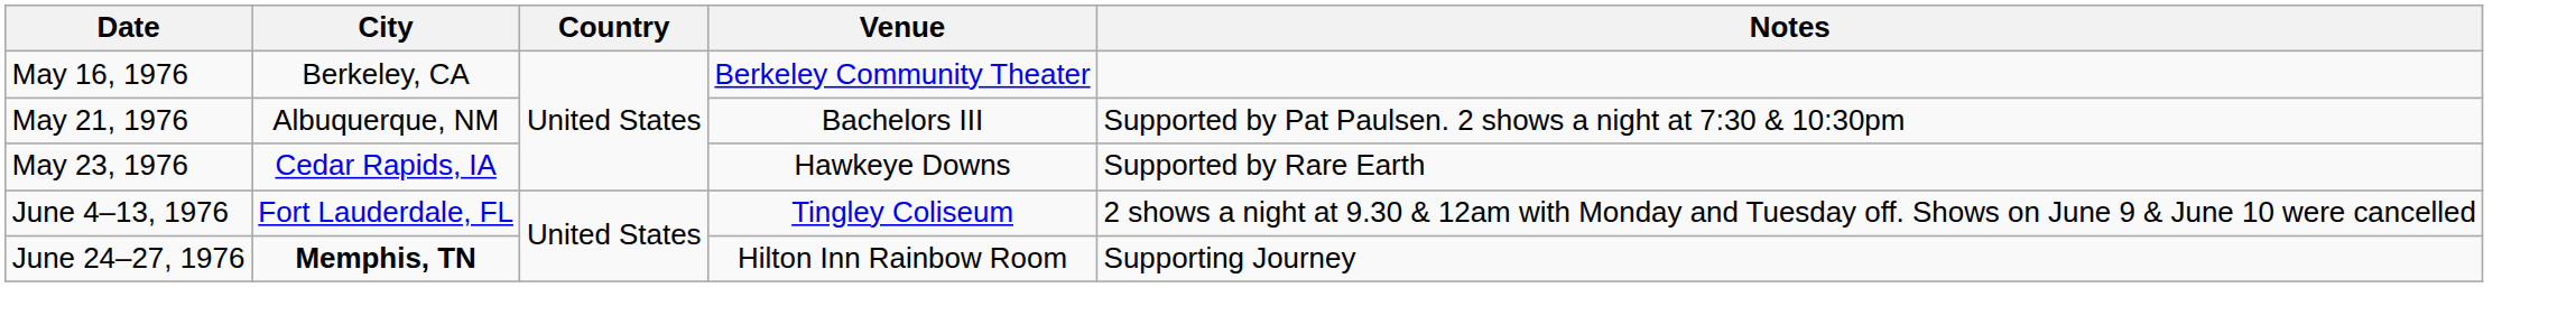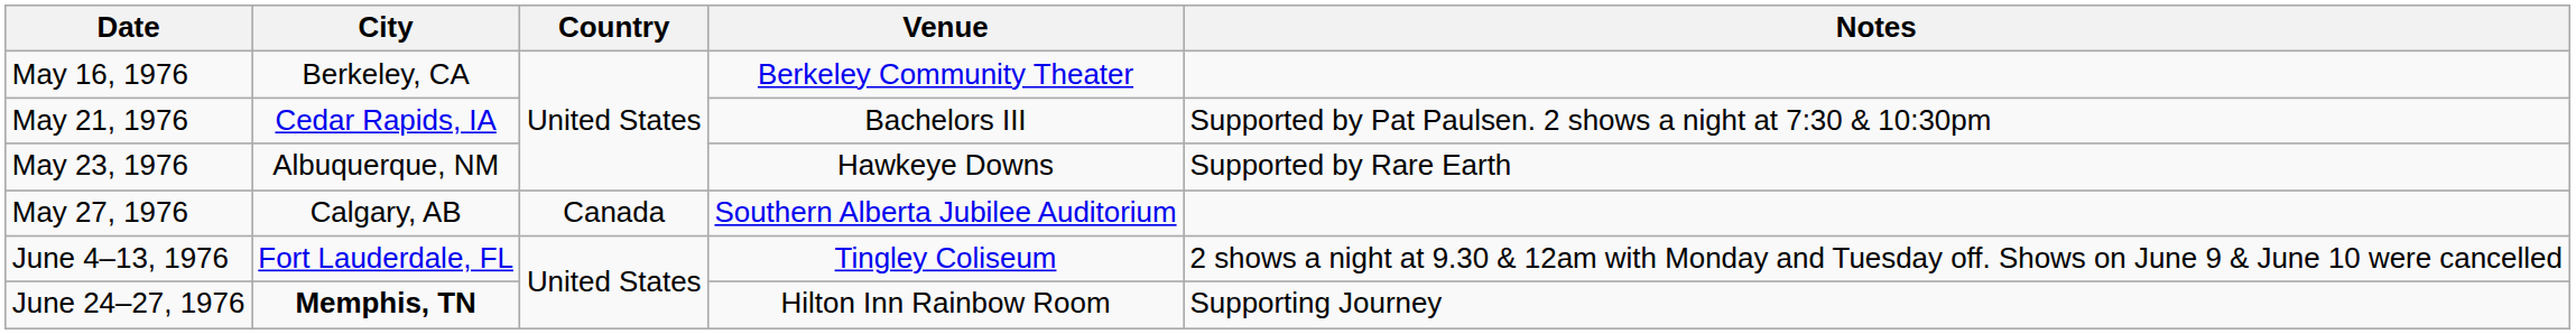 <table class="wikitable">
 <tr>
 <th>Date</th>
 <th>City</th>
 <th>Country</th>
 <th>Venue</th>
 <th>Notes</th>
 </tr>
 <tr>
 <td>May 16, 1976</td>
 <td align="center">Berkeley, CA</td>
 <td align="center" rowspan="3">United States</td>
 <td align="center"><a href='#'>Berkeley Community Theater</a></td>
 <td></td>
 </tr>
 <tr>
 <td>May 21, 1976</td>
-<td align="center">Albuquerque, NM</td>
+<td align="center"><a href='#'>Cedar Rapids, IA</a></td>
 <td align="center">Bachelors III</td>
 <td>Supported by Pat Paulsen. 2 shows a night at 7:30 & 10:30pm </td>
 </tr>
 <tr>
 <td>May 23, 1976</td>
-<td align="center"><a href='#'>Cedar Rapids, IA</a></td>
+<td align="center">Albuquerque, NM</td>
 <td align="center">Hawkeye Downs</td>
 <td>Supported by Rare Earth</td>
+</tr>
+<tr>
+<td>May 27, 1976</td>
+<td align="center">Calgary, AB</td>
+<td align="center">Canada</td>
+<td align="center"><a href='#'>Southern Alberta Jubilee Auditorium</a></td>
+<td></td>
 </tr>
 <tr>
 <td>June 4–13, 1976</td>
 <td align="center"><a href='#'>Fort Lauderdale, FL</a></td>
 <td align="center" rowspan="2">United States</td>
 <td align="center"><a href='#'>Tingley Coliseum</a></td>
 <td>2 shows a night at 9.30 & 12am with Monday and Tuesday off. Shows on June 9 & June 10 were cancelled</td>
 </tr>
 <tr>
 <td>June 24–27, 1976</td>
 <td align="center"><strong>Memphis, TN</strong></td>
 <td align="center">Hilton Inn Rainbow Room</td>
 <td>Supporting Journey</td>
 </tr>
 </table>
